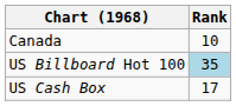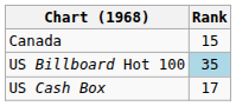 <table class="wikitable sortable">
 <tr>
 <th>Chart (1968)</th>
 <th>Rank</th>
 </tr>
 <tr>
 <td>Canada</td>
-<td style="text-align:center;">10</td>
+<td style="text-align:center;">15</td>
 </tr>
 <tr>
 <td>US <em>Billboard</em> Hot 100</td>
 <td style="background: lightblue; text-align:center;">35</td>
 </tr>
 <tr>
 <td>US <em>Cash Box</em> </td>
 <td style="text-align:center;">17</td>
 </tr>
 </table>
